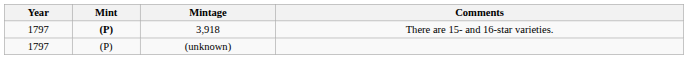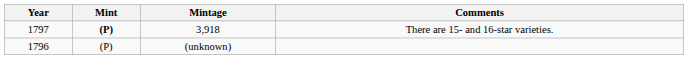 <table class="wikitable sortable" style="min-width:65%; text-align:center;">
 <tr>
 <th width="10%">Year</th>
 <th width="10%">Mint</th>
 <th width="20%">Mintage</th>
 <th width="60%">Comments</th>
 </tr>
 <tr>
 <td>1797</td>
 <td><strong>(P)</strong></td>
 <td>3,918</td>
 <td>There are 15- and 16-star varieties.</td>
 </tr>
 <tr>
-<td>1797</td>
+<td>1796</td>
 <td>(P)</td>
 <td>(unknown)</td>
 <td></td>
 </tr>
 </table>
